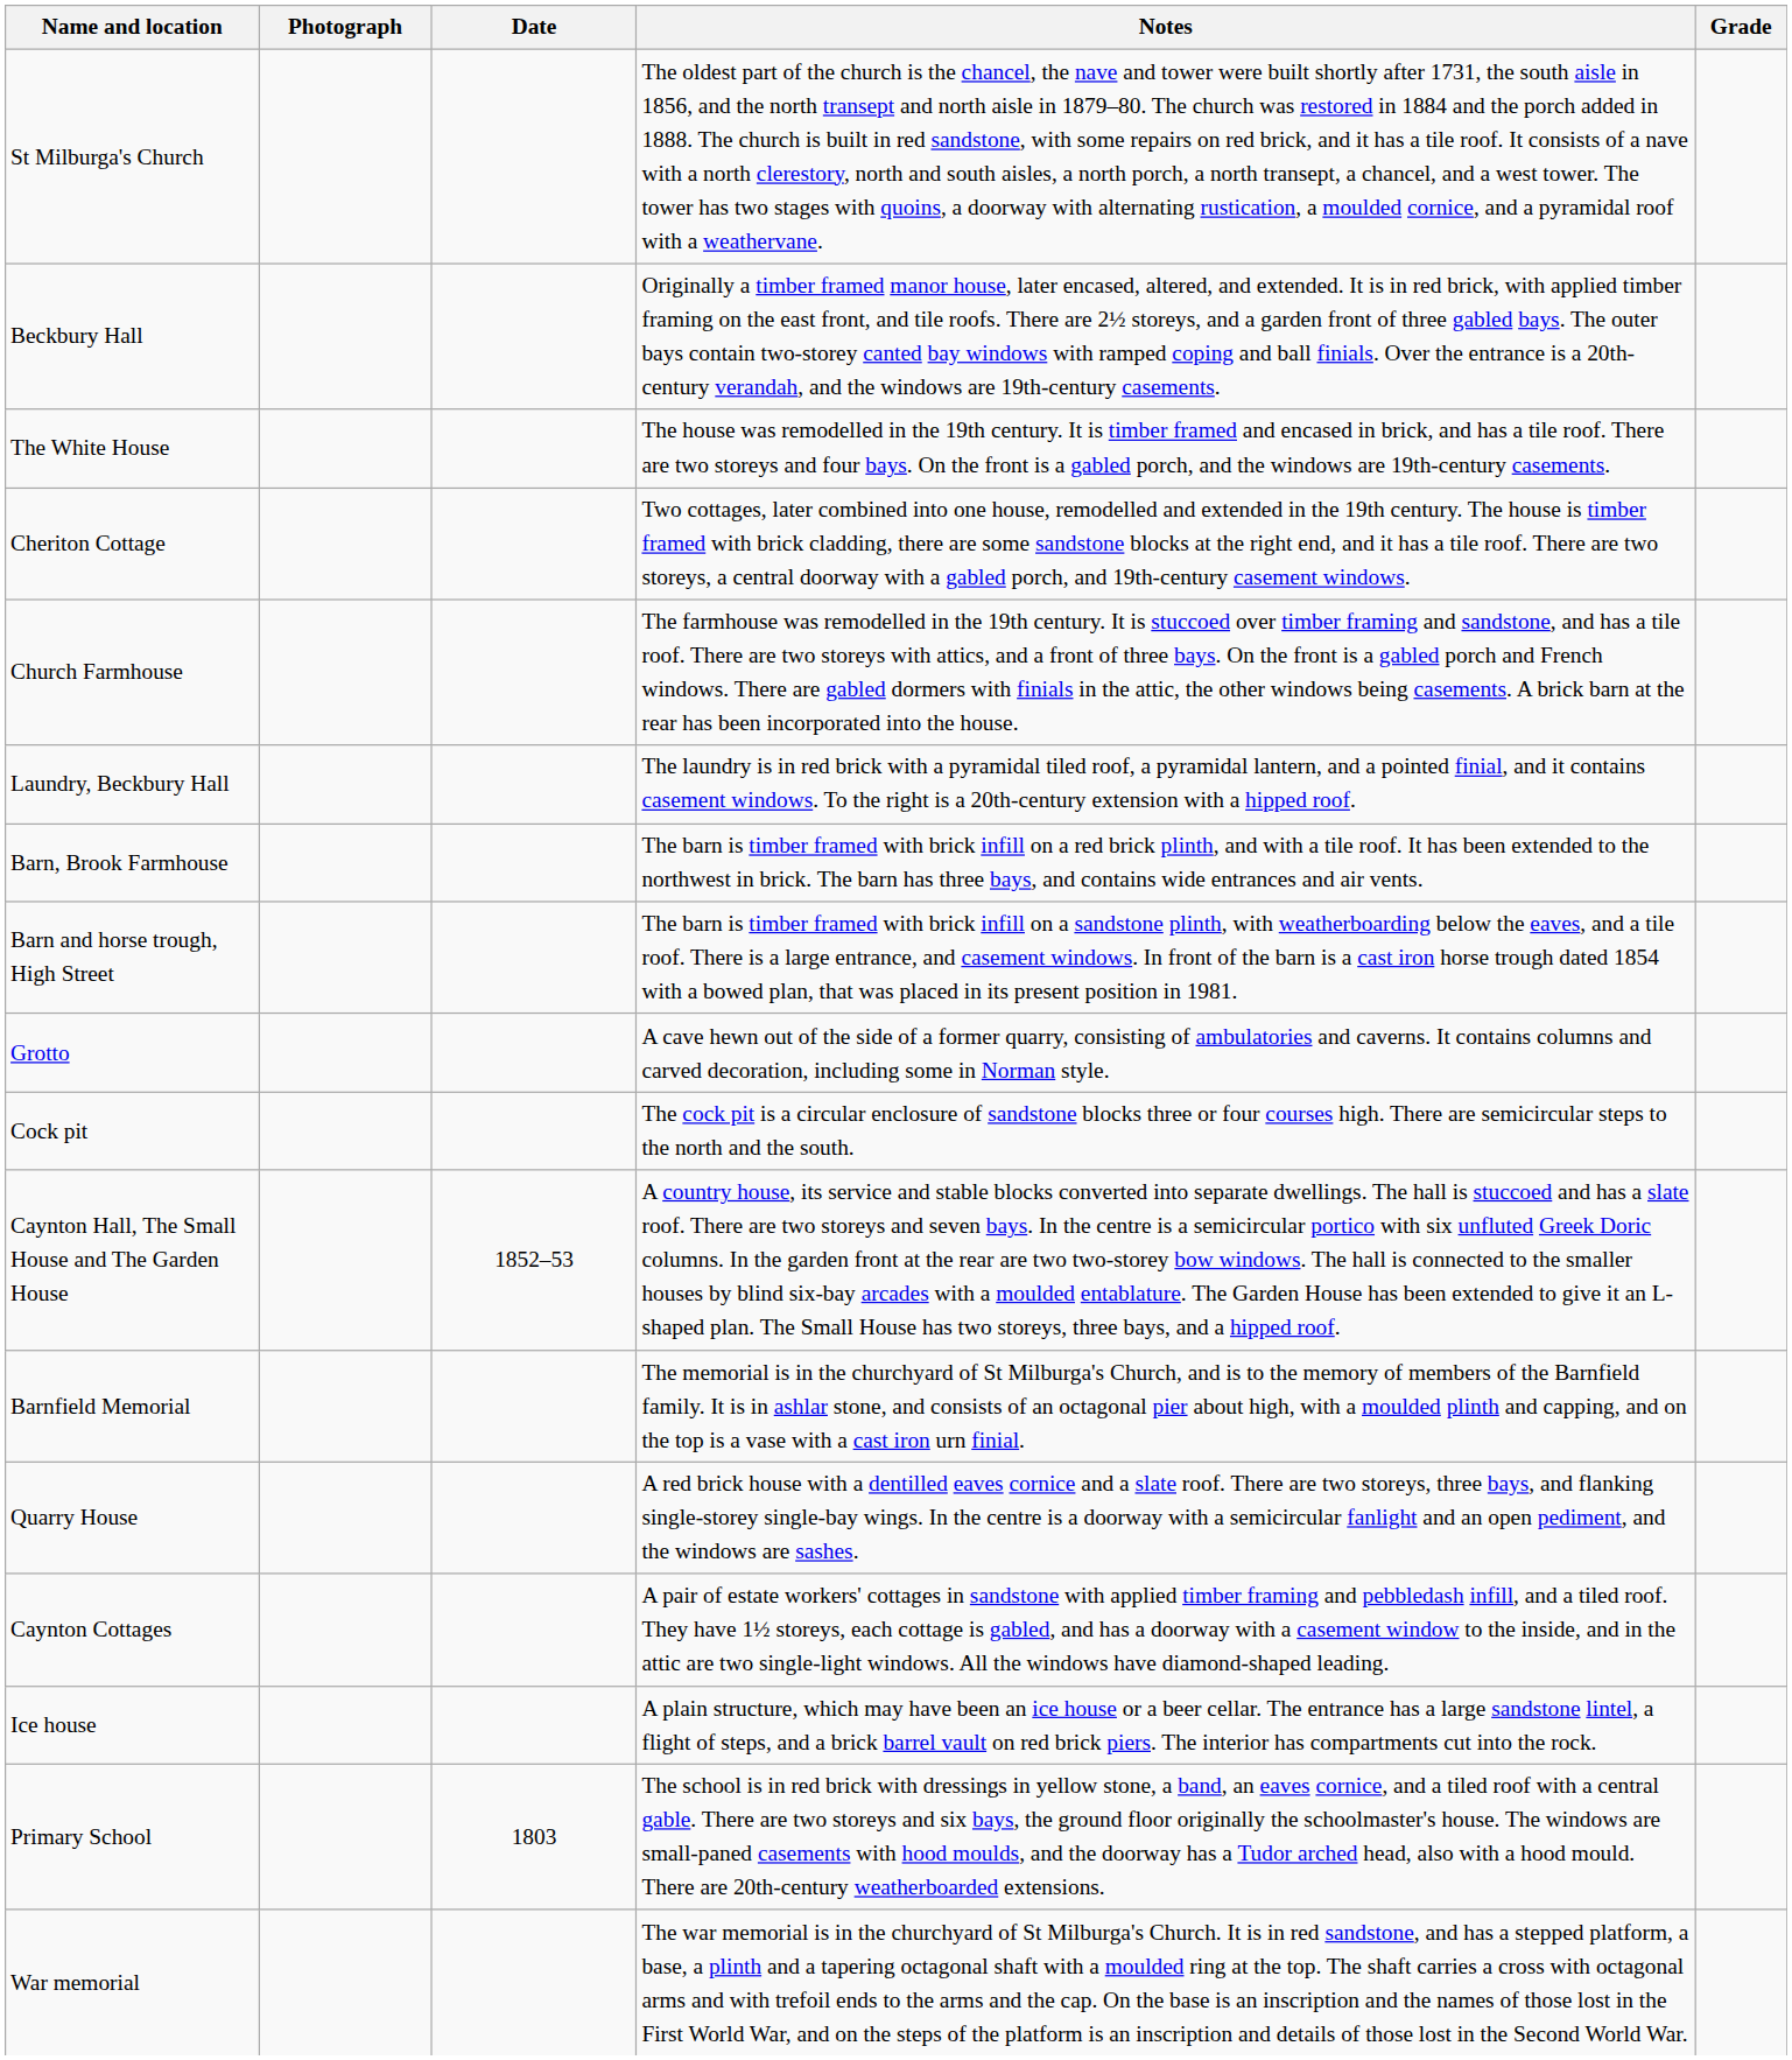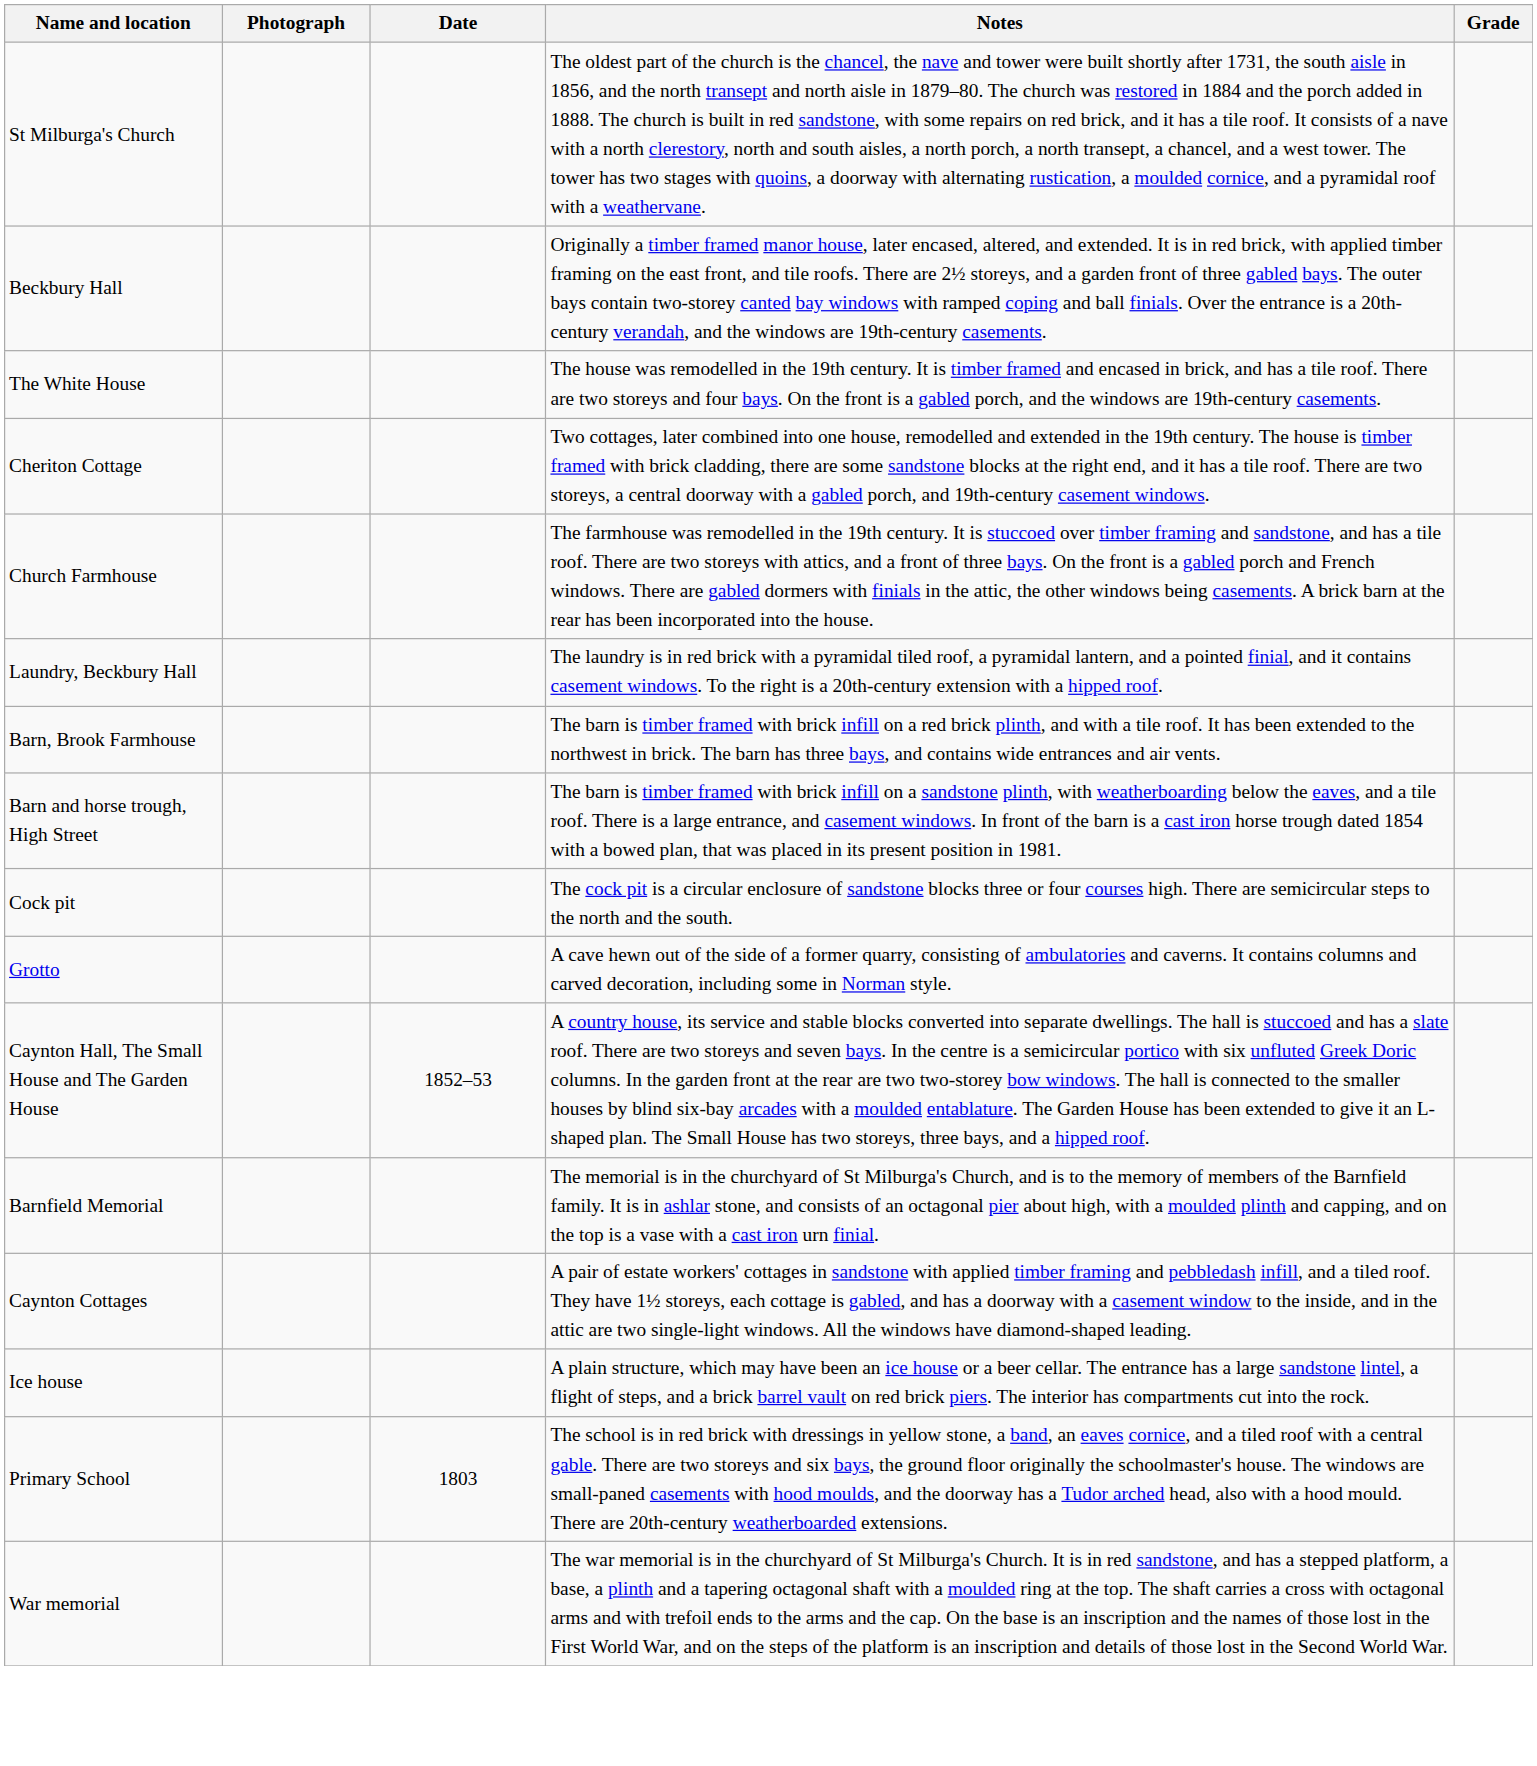 <table class="wikitable sortable plainrowheaders" style="width:100%; border:0; text-align:left; line-height:150%;">
 <tr>
 <th scope="col"  style="width:150px">Name and location</th>
 <th scope="col"  style="width:100px" class="unsortable">Photograph</th>
 <th scope="col"  style="width:120px">Date</th>
 <th scope="col"  style="width:650px" class="unsortable">Notes</th>
 <th scope="col"  style="width:50px">Grade</th>
 </tr>
 <tr>
 <td>St Milburga's Church<br><small></small></td>
 <td></td>
 <td align="center"></td>
 <td>The oldest part of the church is the <a href='#'>chancel</a>, the <a href='#'>nave</a> and tower were built shortly after 1731, the south <a href='#'>aisle</a> in 1856, and the north <a href='#'>transept</a> and north aisle in 1879–80. The church was <a href='#'>restored</a> in 1884 and the porch added in 1888.  The church is built in red <a href='#'>sandstone</a>, with some repairs on red brick, and it has a tile roof.  It consists of a nave with a north <a href='#'>clerestory</a>, north and south aisles, a north porch, a north transept, a chancel, and a west tower.  The tower has two stages with <a href='#'>quoins</a>, a doorway with alternating <a href='#'>rustication</a>, a <a href='#'>moulded</a> <a href='#'>cornice</a>, and a pyramidal roof with a <a href='#'>weathervane</a>.</td>
 <td align="center" ></td>
 </tr>
 <tr>
 <td>Beckbury Hall<br><small></small></td>
 <td></td>
 <td align="center"></td>
 <td>Originally a <a href='#'>timber framed</a> <a href='#'>manor house</a>, later encased, altered, and extended.  It is in red brick, with applied timber framing on the east front, and tile roofs.  There are 2½ storeys, and a garden front of three <a href='#'>gabled</a> <a href='#'>bays</a>.  The outer bays contain two-storey <a href='#'>canted</a> <a href='#'>bay windows</a> with ramped <a href='#'>coping</a> and ball <a href='#'>finials</a>.  Over the entrance is a 20th-century <a href='#'>verandah</a>, and the windows are 19th-century <a href='#'>casements</a>.</td>
 <td align="center" ></td>
 </tr>
 <tr>
 <td>The White House<br><small></small></td>
 <td></td>
 <td align="center"></td>
 <td>The house was remodelled in the 19th century.  It is <a href='#'>timber framed</a> and encased in brick, and has a tile roof.  There are two storeys and four <a href='#'>bays</a>.  On the front is a <a href='#'>gabled</a> porch, and the windows are 19th-century <a href='#'>casements</a>.</td>
 <td align="center" ></td>
 </tr>
 <tr>
 <td>Cheriton Cottage<br><small></small></td>
 <td></td>
 <td align="center"></td>
 <td>Two cottages, later combined into one house, remodelled and extended in the 19th century.  The house is <a href='#'>timber framed</a> with brick cladding, there are some <a href='#'>sandstone</a> blocks at the right end, and it has a tile roof.  There are two storeys, a central doorway with a <a href='#'>gabled</a> porch, and 19th-century <a href='#'>casement windows</a>.</td>
 <td align="center" ></td>
 </tr>
 <tr>
 <td>Church Farmhouse<br><small></small></td>
 <td></td>
 <td align="center"></td>
 <td>The farmhouse was remodelled in the 19th century.  It is <a href='#'>stuccoed</a> over <a href='#'>timber framing</a> and <a href='#'>sandstone</a>, and has a tile roof.  There are two storeys with attics, and a front of three <a href='#'>bays</a>.  On the front is a <a href='#'>gabled</a> porch and French windows.  There are <a href='#'>gabled</a> dormers with <a href='#'>finials</a> in the attic, the other windows being <a href='#'>casements</a>.  A brick barn at the rear has been incorporated into the house.</td>
 <td align="center" ></td>
 </tr>
 <tr>
 <td>Laundry, Beckbury Hall<br><small></small></td>
 <td></td>
 <td align="center"></td>
 <td>The laundry is in red brick with a pyramidal tiled roof, a pyramidal lantern, and a pointed <a href='#'>finial</a>, and it contains <a href='#'>casement windows</a>.  To the right is a 20th-century extension with a <a href='#'>hipped roof</a>.</td>
 <td align="center" ></td>
 </tr>
 <tr>
 <td>Barn, Brook Farmhouse<br><small></small></td>
 <td></td>
 <td align="center"></td>
 <td>The barn is <a href='#'>timber framed</a> with brick <a href='#'>infill</a> on a red brick <a href='#'>plinth</a>, and with a tile roof.  It has been extended to the northwest in brick.  The barn has three <a href='#'>bays</a>, and contains wide entrances and air vents.</td>
 <td align="center" ></td>
 </tr>
 <tr>
 <td>Barn and horse trough, High Street<br><small></small></td>
 <td></td>
 <td align="center"></td>
 <td>The barn is <a href='#'>timber framed</a> with brick <a href='#'>infill</a> on a <a href='#'>sandstone</a> <a href='#'>plinth</a>, with <a href='#'>weatherboarding</a> below the <a href='#'>eaves</a>, and a tile roof.  There is a large entrance, and <a href='#'>casement windows</a>.  In front of the barn is a <a href='#'>cast iron</a> horse trough dated 1854 with a bowed plan, that was placed in its present position in 1981.</td>
 <td align="center" ></td>
 </tr>
 <tr>
+<td>Cock pit<br><small></small></td>
+<td></td>
+<td align="center"></td>
+<td>The <a href='#'>cock pit</a> is a circular enclosure of <a href='#'>sandstone</a> blocks three or four <a href='#'>courses</a> high.  There are semicircular steps to the north and the south.</td>
+<td align="center" ></td>
+</tr>
+<tr>
 <td><a href='#'>Grotto</a><br><small></small></td>
 <td></td>
 <td align="center"></td>
 <td>A cave hewn out of the side of a former quarry, consisting of <a href='#'>ambulatories</a> and caverns.  It contains columns and carved decoration, including some in <a href='#'>Norman</a> style.</td>
-<td align="center" ></td>
-</tr>
-<tr>
-<td>Cock pit<br><small></small></td>
-<td></td>
-<td align="center"></td>
-<td>The <a href='#'>cock pit</a> is a circular enclosure of <a href='#'>sandstone</a> blocks three or four <a href='#'>courses</a> high.  There are semicircular steps to the north and the south.</td>
 <td align="center" ></td>
 </tr>
 <tr>
 <td>Caynton Hall, The Small House and The Garden House<br><small></small></td>
 <td></td>
 <td align="center">1852–53</td>
 <td>A <a href='#'>country house</a>, its service and stable blocks converted into separate dwellings.  The hall is <a href='#'>stuccoed</a> and has a <a href='#'>slate</a> roof.  There are two storeys and seven <a href='#'>bays</a>.  In the centre is a semicircular <a href='#'>portico</a> with six <a href='#'>unfluted</a> <a href='#'>Greek Doric</a> columns. In the garden front at the rear are two two-storey <a href='#'>bow windows</a>.  The hall is connected to the smaller houses by blind six-bay <a href='#'>arcades</a> with a <a href='#'>moulded</a> <a href='#'>entablature</a>.  The Garden House has been extended to give it an L-shaped plan.  The Small House has two storeys, three bays, and a <a href='#'>hipped roof</a>.</td>
 <td align="center" ></td>
 </tr>
 <tr>
 <td>Barnfield Memorial<br><small></small></td>
 <td></td>
 <td align="center"></td>
 <td>The memorial is in the churchyard of St Milburga's Church, and is to the memory of members of the Barnfield family.  It is in <a href='#'>ashlar</a> stone, and consists of an octagonal <a href='#'>pier</a> about  high, with a <a href='#'>moulded</a> <a href='#'>plinth</a> and capping, and on the top is a vase with a <a href='#'>cast iron</a> urn <a href='#'>finial</a>.</td>
-<td align="center" ></td>
-</tr>
-<tr>
-<td>Quarry House<br><small></small></td>
-<td></td>
-<td align="center"></td>
-<td>A red brick house with a <a href='#'>dentilled</a> <a href='#'>eaves</a> <a href='#'>cornice</a> and a <a href='#'>slate</a> roof.  There are two storeys, three <a href='#'>bays</a>, and flanking single-storey single-bay wings.  In the centre is a doorway with a semicircular <a href='#'>fanlight</a> and an open <a href='#'>pediment</a>, and the windows are <a href='#'>sashes</a>.</td>
 <td align="center" ></td>
 </tr>
 <tr>
 <td>Caynton Cottages<br><small></small></td>
 <td></td>
 <td align="center"></td>
 <td>A pair of estate workers' cottages in <a href='#'>sandstone</a> with applied <a href='#'>timber framing</a> and <a href='#'>pebbledash</a> <a href='#'>infill</a>, and a tiled roof.  They have 1½ storeys, each cottage is <a href='#'>gabled</a>, and has a doorway with a <a href='#'>casement window</a> to the inside, and in the attic are two single-light windows.  All the windows have diamond-shaped leading.</td>
 <td align="center" ></td>
 </tr>
 <tr>
 <td>Ice house<br><small></small></td>
 <td></td>
 <td align="center"></td>
 <td>A plain structure, which may have been an <a href='#'>ice house</a> or a beer cellar.  The entrance has a large <a href='#'>sandstone</a> <a href='#'>lintel</a>, a flight of steps, and a brick <a href='#'>barrel vault</a> on red brick <a href='#'>piers</a>.  The interior has compartments cut into the rock.</td>
 <td align="center" ></td>
 </tr>
 <tr>
 <td>Primary School<br><small></small></td>
 <td></td>
 <td align="center">1803</td>
 <td>The school is in red brick with dressings in yellow stone, a <a href='#'>band</a>, an <a href='#'>eaves</a> <a href='#'>cornice</a>, and a tiled roof with a central <a href='#'>gable</a>.  There are two storeys and six <a href='#'>bays</a>, the ground floor originally the schoolmaster's house.  The windows are small-paned <a href='#'>casements</a> with <a href='#'>hood moulds</a>, and the doorway has a <a href='#'>Tudor arched</a> head, also with a hood mould.  There are 20th-century <a href='#'>weatherboarded</a> extensions.</td>
 <td align="center" ></td>
 </tr>
 <tr>
 <td>War memorial<br><small></small></td>
 <td></td>
 <td align="center"></td>
 <td>The war memorial is in the churchyard of St Milburga's Church.  It is in red <a href='#'>sandstone</a>, and has a stepped platform, a base, a <a href='#'>plinth</a> and a tapering octagonal shaft with a <a href='#'>moulded</a> ring at the top.  The shaft carries a cross with octagonal arms and with trefoil ends to the arms and the cap.  On the base is an inscription and the names of those lost in the First World War, and on the steps of the platform is an inscription and details of those lost in the Second World War.</td>
 <td align="center" ></td>
 </tr>
 <tr>
 </tr>
 </table>
